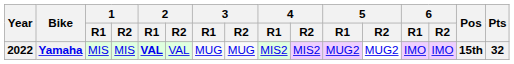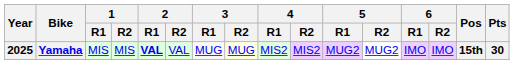 <table class="wikitable" style="text-align:center; font-size:90%">
 <tr>
 <th rowspan=2>Year</th>
 <th rowspan=2>Bike</th>
 <th colspan=2>1</th>
 <th colspan=2>2</th>
 <th colspan=2>3</th>
 <th colspan=2>4</th>
 <th colspan=2>5</th>
 <th colspan=2>6</th>
 <th rowspan=2>Pos</th>
 <th rowspan=2>Pts</th>
 </tr>
 <tr>
 <th>R1</th>
 <th>R2</th>
 <th>R1</th>
 <th>R2</th>
 <th>R1</th>
 <th>R2</th>
 <th>R1</th>
 <th>R2</th>
 <th>R1</th>
 <th>R2</th>
 <th>R1</th>
 <th>R2</th>
 </tr>
 <tr>
-<th>2022</th>
+<th>2025</th>
 <th><a href='#'>Yamaha</a></th>
 <td style="background:#dfffdf;"><a href='#'>MIS</a><br></td>
 <td style="background:#dfffdf;"><a href='#'>MIS</a><br></td>
 <td style="background:#dfffdf;"><strong><a href='#'>VAL</a><br></strong></td>
 <td style="background:#dfffdf;"><a href='#'>VAL</a><br></td>
 <td><a href='#'>MUG</a></td>
-<td><a href='#'>MUG</a></td>
+<td style="background: lightyellow;"><a href='#'>MUG</a></td>
 <td style="background:#DFFFDF;"><a href='#'>MIS2</a><br></td>
 <td style="background:#efcfff;"><a href='#'>MIS2</a><br></td>
 <td style="background:#efcfff;"><a href='#'>MUG2</a><br></td>
 <td style="background:#FFFFFF;"><a href='#'>MUG2</a><br></td>
 <td style="background:#efcfff;"><a href='#'>IMO</a><br></td>
 <td style="background:#efcfff;"><a href='#'>IMO</a><br></td>
 <th>15th</th>
-<th>32</th>
+<th>30</th>
 </tr>
 </table>
